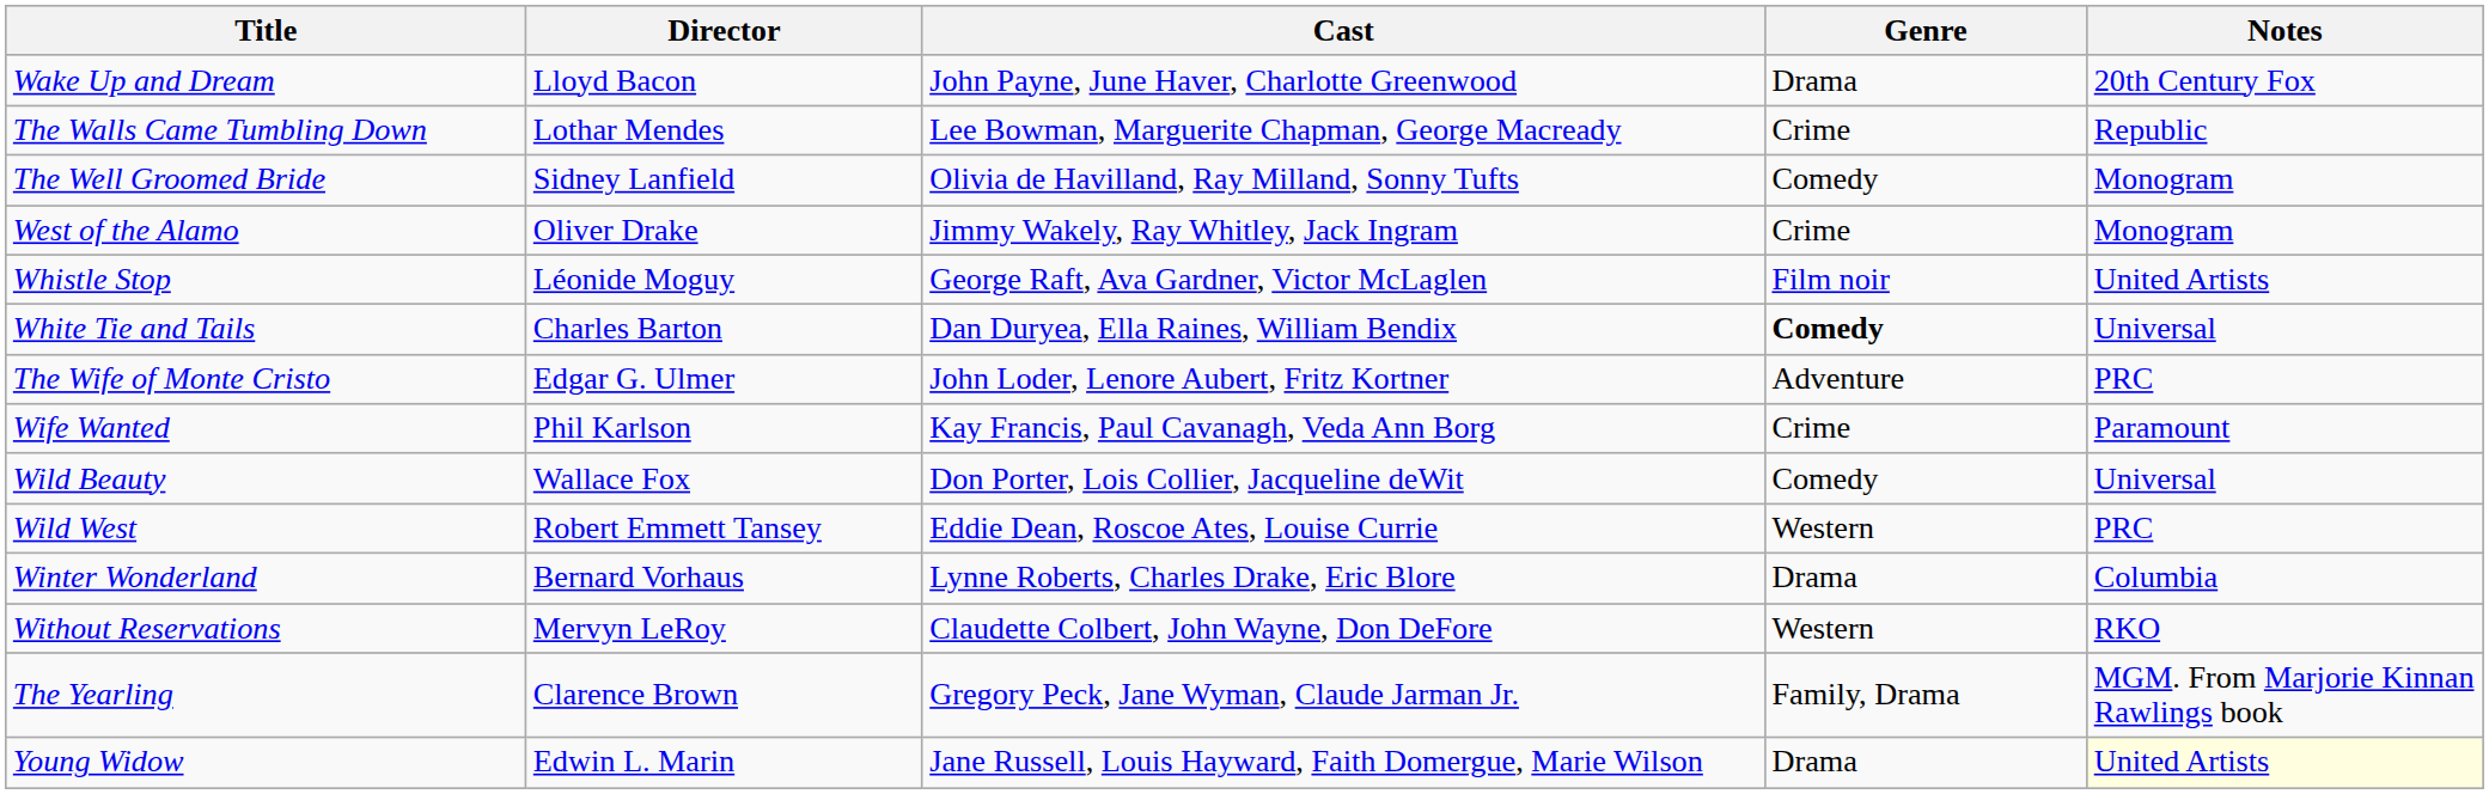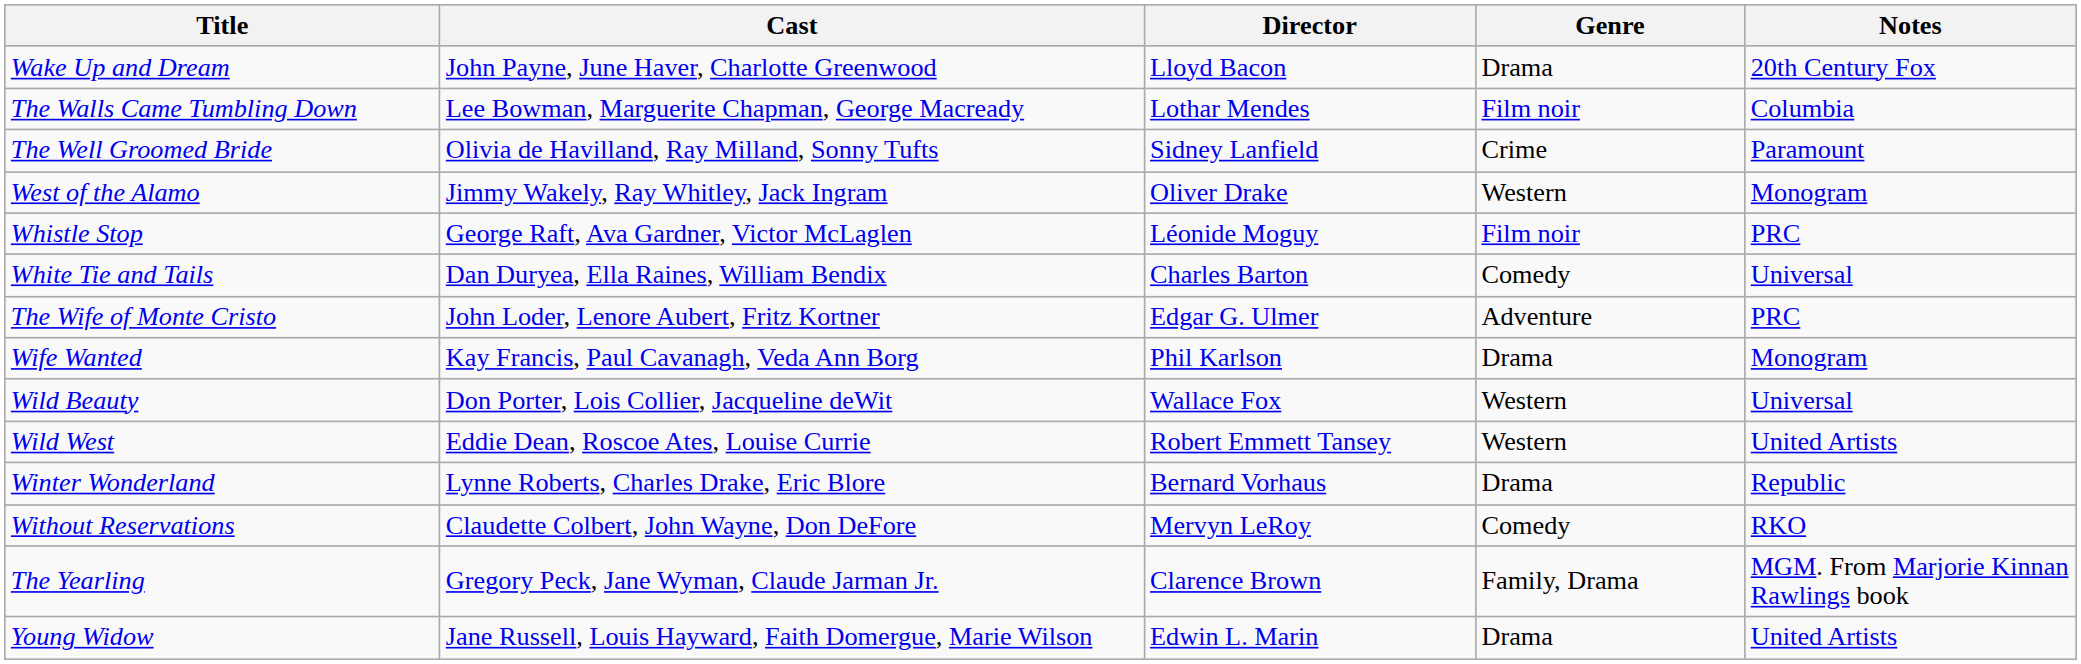 <table class="wikitable" style="width:100%;">
 <tr>
 <th style="width:21%;">Title</th>
+<th style="width:34%;">Cast</th>
 <th style="width:16%;">Director</th>
-<th style="width:34%;">Cast</th>
 <th style="width:13%;">Genre</th>
 <th style="width:16%;">Notes</th>
 </tr>
 <tr>
 <td><em><a href='#'>Wake Up and Dream</a></em></td>
+<td><a href='#'>John Payne</a>, <a href='#'>June Haver</a>, <a href='#'>Charlotte Greenwood</a></td>
 <td><a href='#'>Lloyd Bacon</a></td>
-<td><a href='#'>John Payne</a>, <a href='#'>June Haver</a>, <a href='#'>Charlotte Greenwood</a></td>
 <td>Drama</td>
 <td><a href='#'>20th Century Fox</a></td>
 </tr>
 <tr>
 <td><em><a href='#'>The Walls Came Tumbling Down</a></em></td>
+<td><a href='#'>Lee Bowman</a>, <a href='#'>Marguerite Chapman</a>, <a href='#'>George Macready</a></td>
 <td><a href='#'>Lothar Mendes</a></td>
-<td><a href='#'>Lee Bowman</a>, <a href='#'>Marguerite Chapman</a>, <a href='#'>George Macready</a></td>
-<td>Crime</td>
-<td><a href='#'>Republic</a></td>
+<td><a href='#'>Film noir</a></td>
+<td><a href='#'>Columbia</a></td>
 </tr>
 <tr>
 <td><em><a href='#'>The Well Groomed Bride</a></em></td>
+<td><a href='#'>Olivia de Havilland</a>, <a href='#'>Ray Milland</a>, <a href='#'>Sonny Tufts</a></td>
 <td><a href='#'>Sidney Lanfield</a></td>
-<td><a href='#'>Olivia de Havilland</a>, <a href='#'>Ray Milland</a>, <a href='#'>Sonny Tufts</a></td>
-<td>Comedy</td>
-<td><a href='#'>Monogram</a></td>
+<td>Crime</td>
+<td><a href='#'>Paramount</a></td>
 </tr>
 <tr>
 <td><em><a href='#'>West of the Alamo</a></em></td>
+<td><a href='#'>Jimmy Wakely</a>, <a href='#'>Ray Whitley</a>, <a href='#'>Jack Ingram</a></td>
 <td><a href='#'>Oliver Drake</a></td>
-<td><a href='#'>Jimmy Wakely</a>, <a href='#'>Ray Whitley</a>, <a href='#'>Jack Ingram</a></td>
-<td>Crime</td>
+<td>Western</td>
 <td><a href='#'>Monogram</a></td>
 </tr>
 <tr>
 <td><em><a href='#'>Whistle Stop</a></em></td>
+<td><a href='#'>George Raft</a>, <a href='#'>Ava Gardner</a>, <a href='#'>Victor McLaglen</a></td>
 <td><a href='#'>Léonide Moguy</a></td>
-<td><a href='#'>George Raft</a>, <a href='#'>Ava Gardner</a>, <a href='#'>Victor McLaglen</a></td>
 <td><a href='#'>Film noir</a></td>
-<td><a href='#'>United Artists</a></td>
+<td><a href='#'>PRC</a></td>
 </tr>
 <tr>
 <td><em><a href='#'>White Tie and Tails</a></em></td>
+<td><a href='#'>Dan Duryea</a>, <a href='#'>Ella Raines</a>, <a href='#'>William Bendix</a></td>
 <td><a href='#'>Charles Barton</a></td>
-<td><a href='#'>Dan Duryea</a>, <a href='#'>Ella Raines</a>, <a href='#'>William Bendix</a></td>
-<td><strong>Comedy</strong></td>
+<td>Comedy</td>
 <td><a href='#'>Universal</a></td>
 </tr>
 <tr>
 <td><em><a href='#'>The Wife of Monte Cristo</a></em></td>
+<td><a href='#'>John Loder</a>, <a href='#'>Lenore Aubert</a>, <a href='#'>Fritz Kortner</a></td>
 <td><a href='#'>Edgar G. Ulmer</a></td>
-<td><a href='#'>John Loder</a>, <a href='#'>Lenore Aubert</a>, <a href='#'>Fritz Kortner</a></td>
 <td>Adventure</td>
 <td><a href='#'>PRC</a></td>
 </tr>
 <tr>
 <td><em><a href='#'>Wife Wanted</a></em></td>
+<td><a href='#'>Kay Francis</a>, <a href='#'>Paul Cavanagh</a>, <a href='#'>Veda Ann Borg</a></td>
 <td><a href='#'>Phil Karlson</a></td>
-<td><a href='#'>Kay Francis</a>, <a href='#'>Paul Cavanagh</a>, <a href='#'>Veda Ann Borg</a></td>
-<td>Crime</td>
-<td><a href='#'>Paramount</a></td>
+<td>Drama</td>
+<td><a href='#'>Monogram</a></td>
 </tr>
 <tr>
 <td><em><a href='#'>Wild Beauty</a></em></td>
+<td><a href='#'>Don Porter</a>, <a href='#'>Lois Collier</a>, <a href='#'>Jacqueline deWit</a></td>
 <td><a href='#'>Wallace Fox</a></td>
-<td><a href='#'>Don Porter</a>, <a href='#'>Lois Collier</a>, <a href='#'>Jacqueline deWit</a></td>
-<td>Comedy</td>
+<td>Western</td>
 <td><a href='#'>Universal</a></td>
 </tr>
 <tr>
 <td><em><a href='#'>Wild West</a></em></td>
+<td><a href='#'>Eddie Dean</a>, <a href='#'>Roscoe Ates</a>, <a href='#'>Louise Currie</a></td>
 <td><a href='#'>Robert Emmett Tansey</a></td>
-<td><a href='#'>Eddie Dean</a>, <a href='#'>Roscoe Ates</a>, <a href='#'>Louise Currie</a></td>
 <td>Western</td>
-<td><a href='#'>PRC</a></td>
+<td><a href='#'>United Artists</a></td>
 </tr>
 <tr>
 <td><em><a href='#'>Winter Wonderland</a></em></td>
+<td><a href='#'>Lynne Roberts</a>, <a href='#'>Charles Drake</a>, <a href='#'>Eric Blore</a></td>
 <td><a href='#'>Bernard Vorhaus</a></td>
-<td><a href='#'>Lynne Roberts</a>, <a href='#'>Charles Drake</a>, <a href='#'>Eric Blore</a></td>
 <td>Drama</td>
-<td><a href='#'>Columbia</a></td>
+<td><a href='#'>Republic</a></td>
 </tr>
 <tr>
 <td><em><a href='#'>Without Reservations</a></em></td>
+<td><a href='#'>Claudette Colbert</a>, <a href='#'>John Wayne</a>, <a href='#'>Don DeFore</a></td>
 <td><a href='#'>Mervyn LeRoy</a></td>
-<td><a href='#'>Claudette Colbert</a>, <a href='#'>John Wayne</a>, <a href='#'>Don DeFore</a></td>
-<td>Western</td>
+<td>Comedy</td>
 <td><a href='#'>RKO</a></td>
 </tr>
 <tr>
 <td><em><a href='#'>The Yearling</a></em></td>
+<td><a href='#'>Gregory Peck</a>, <a href='#'>Jane Wyman</a>, <a href='#'>Claude Jarman Jr.</a></td>
 <td><a href='#'>Clarence Brown</a></td>
-<td><a href='#'>Gregory Peck</a>, <a href='#'>Jane Wyman</a>, <a href='#'>Claude Jarman Jr.</a></td>
 <td>Family, Drama</td>
 <td><a href='#'>MGM</a>. From <a href='#'>Marjorie Kinnan Rawlings</a> book</td>
 </tr>
 <tr>
 <td><em><a href='#'>Young Widow</a></em></td>
+<td><a href='#'>Jane Russell</a>, <a href='#'>Louis Hayward</a>, <a href='#'>Faith Domergue</a>, <a href='#'>Marie Wilson</a></td>
 <td><a href='#'>Edwin L. Marin</a></td>
-<td><a href='#'>Jane Russell</a>, <a href='#'>Louis Hayward</a>, <a href='#'>Faith Domergue</a>, <a href='#'>Marie Wilson</a></td>
 <td>Drama</td>
-<td style="background: lightyellow;"><a href='#'>United Artists</a></td>
+<td><a href='#'>United Artists</a></td>
 </tr>
 </table>
